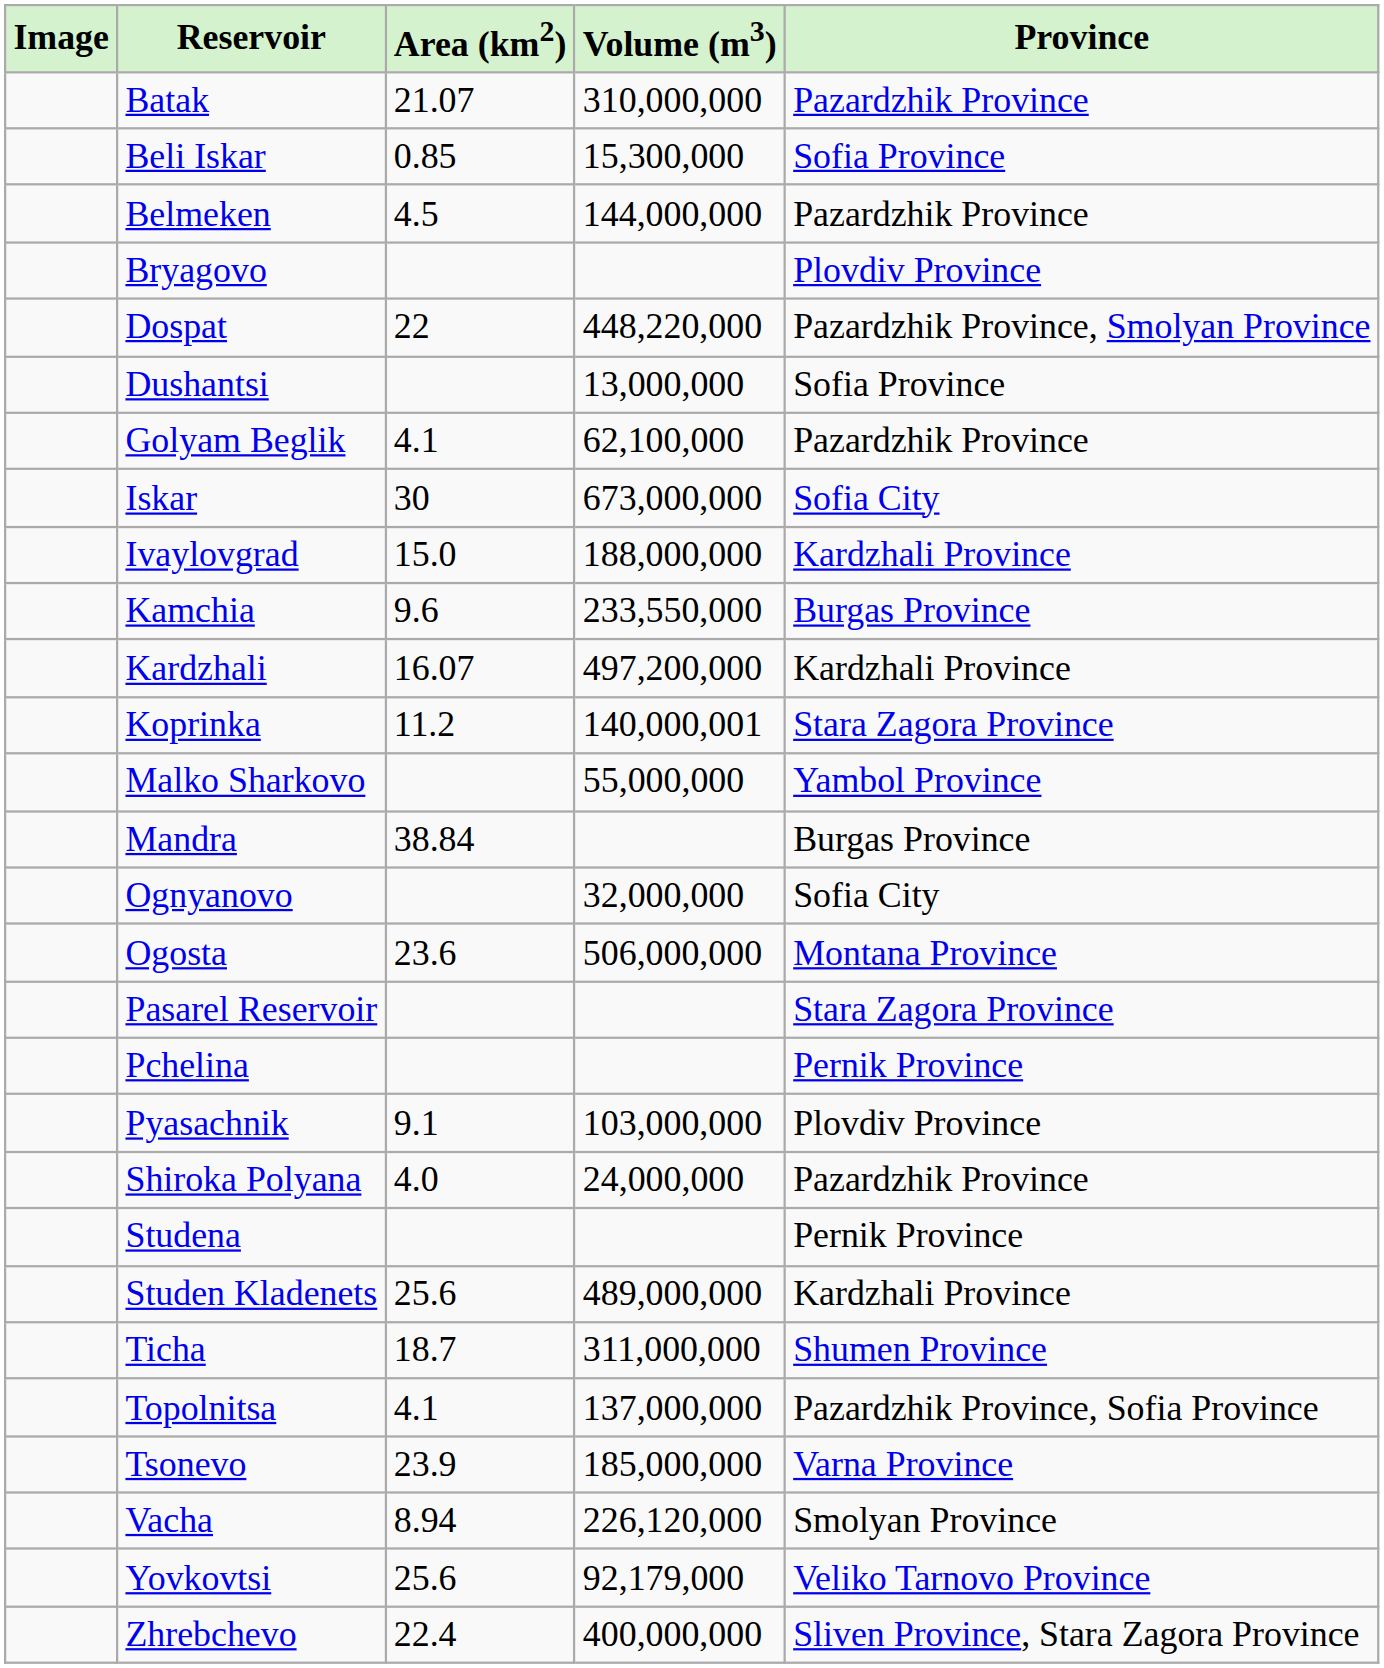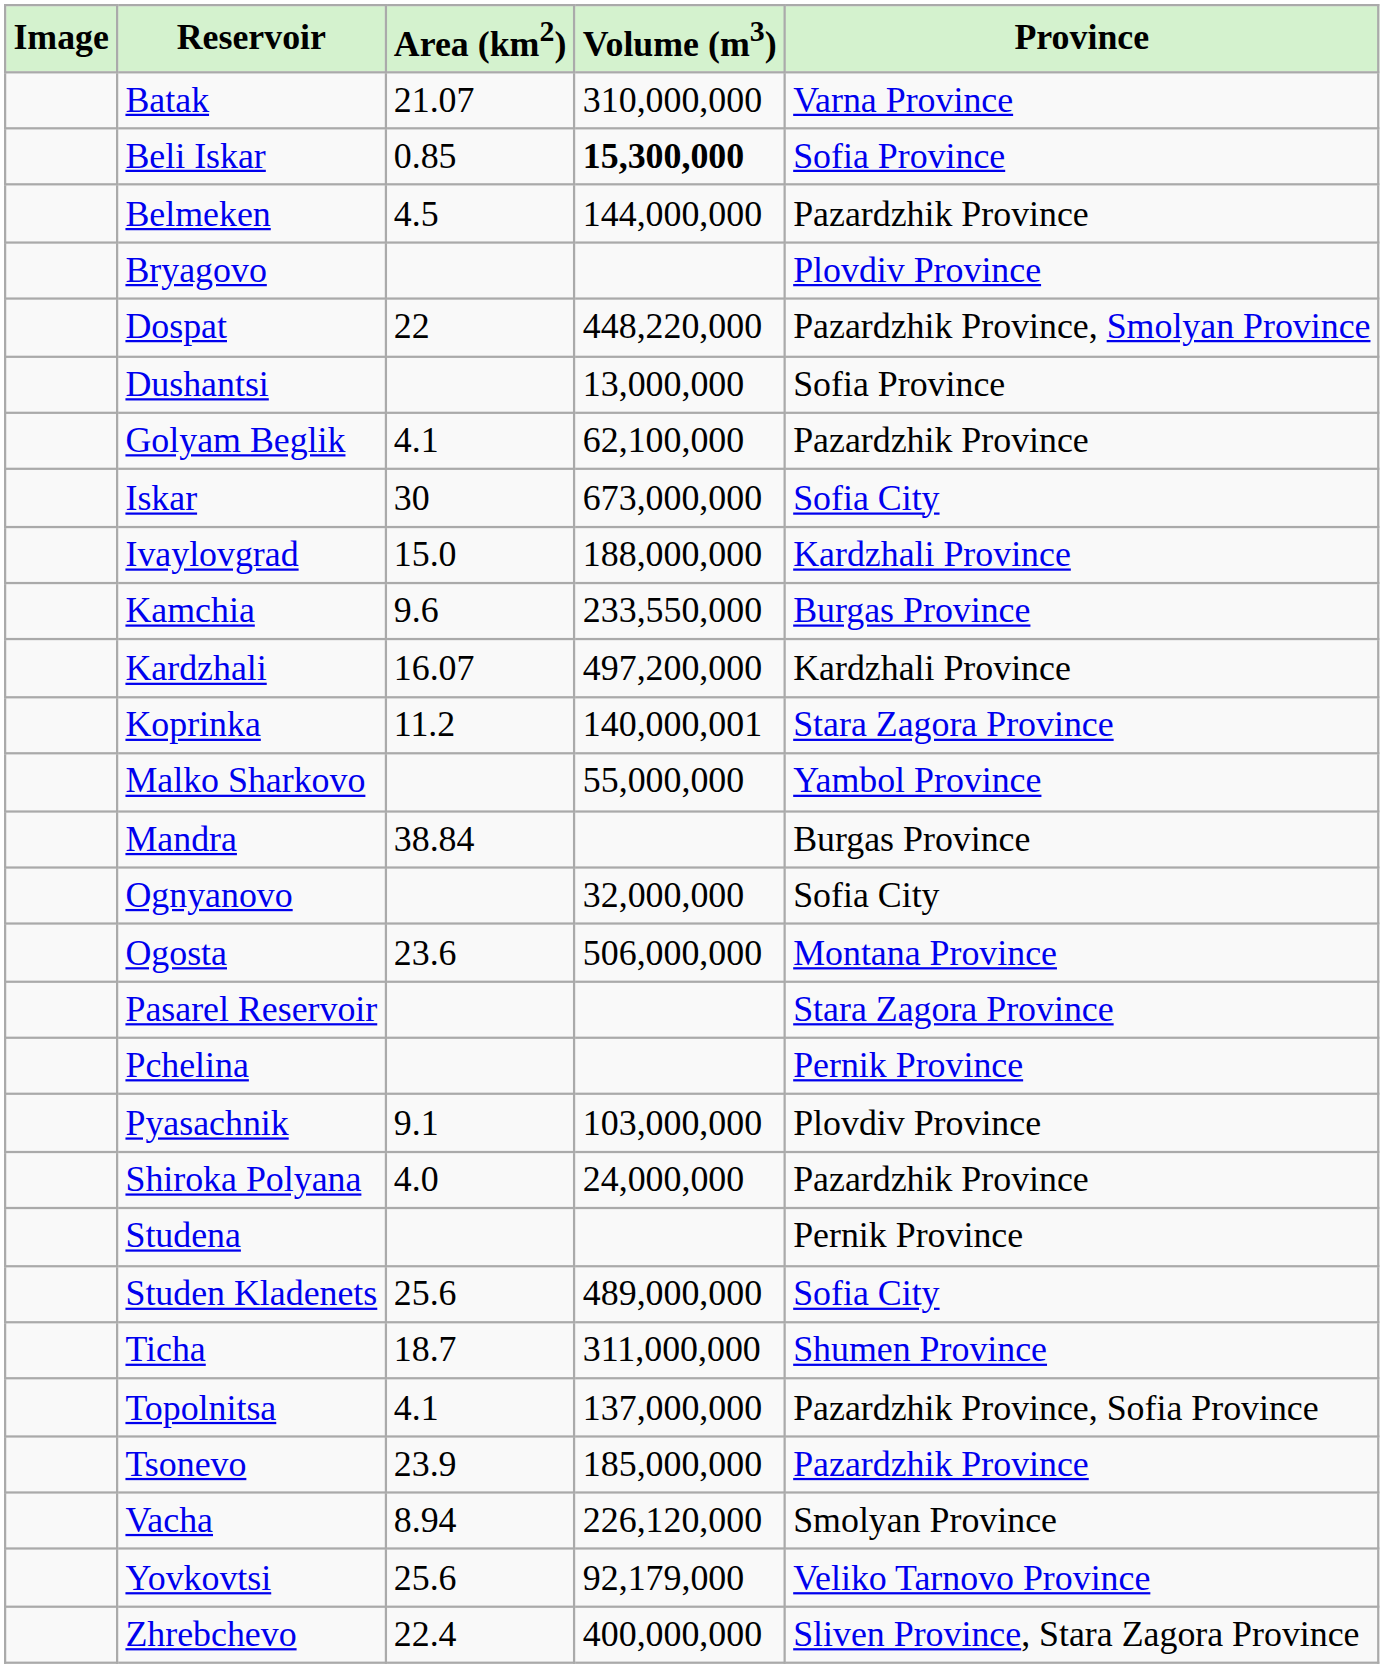 <table class="wikitable sortable zebra">
 <tr>
 <th style=background:#D4F2CE;><strong>Image</strong></th>
 <th style=background:#D4F2CE;><strong>Reservoir</strong></th>
 <th style=background:#D4F2CE;><strong>Area (km<sup>2</sup>)</strong></th>
 <th style=background:#D4F2CE;><strong>Volume (m<sup>3</sup>)</strong></th>
 <th style=background:#D4F2CE;><strong>Province</strong></th>
 </tr>
 <tr>
 <td></td>
 <td><a href='#'>Batak</a></td>
 <td>21.07</td>
 <td>310,000,000</td>
-<td><a href='#'>Pazardzhik Province</a></td>
+<td><a href='#'>Varna Province</a></td>
 </tr>
 <tr>
 <td></td>
 <td><a href='#'>Beli Iskar</a></td>
 <td>0.85</td>
-<td>15,300,000</td>
+<td><strong>15,300,000</strong></td>
 <td><a href='#'>Sofia Province</a></td>
 </tr>
 <tr>
 <td></td>
 <td><a href='#'>Belmeken</a></td>
 <td>4.5</td>
 <td>144,000,000</td>
 <td>Pazardzhik Province</td>
 </tr>
 <tr>
 <td></td>
 <td><a href='#'>Bryagovo</a></td>
 <td></td>
 <td></td>
 <td><a href='#'>Plovdiv Province</a></td>
 </tr>
 <tr>
 <td></td>
 <td><a href='#'>Dospat</a></td>
 <td>22</td>
 <td>448,220,000</td>
 <td>Pazardzhik Province, <a href='#'>Smolyan Province</a></td>
 </tr>
 <tr>
 <td></td>
 <td><a href='#'>Dushantsi</a></td>
 <td></td>
 <td>13,000,000</td>
 <td>Sofia Province</td>
 </tr>
 <tr>
 <td></td>
 <td><a href='#'>Golyam Beglik</a></td>
 <td>4.1</td>
 <td>62,100,000</td>
 <td>Pazardzhik Province</td>
 </tr>
 <tr>
 <td></td>
 <td><a href='#'>Iskar</a></td>
 <td>30</td>
 <td>673,000,000</td>
 <td><a href='#'>Sofia City</a></td>
 </tr>
 <tr>
 <td></td>
 <td><a href='#'>Ivaylovgrad</a></td>
 <td>15.0</td>
 <td>188,000,000</td>
 <td><a href='#'>Kardzhali Province</a></td>
 </tr>
 <tr>
 <td></td>
 <td><a href='#'>Kamchia</a></td>
 <td>9.6</td>
 <td>233,550,000</td>
 <td><a href='#'>Burgas Province</a></td>
 </tr>
 <tr>
 <td></td>
 <td><a href='#'>Kardzhali</a></td>
 <td>16.07</td>
 <td>497,200,000</td>
 <td>Kardzhali Province</td>
 </tr>
 <tr>
 <td></td>
 <td><a href='#'>Koprinka</a></td>
 <td>11.2</td>
 <td>140,000,001</td>
 <td><a href='#'>Stara Zagora Province</a></td>
 </tr>
 <tr>
 <td></td>
 <td><a href='#'>Malko Sharkovo</a></td>
 <td></td>
 <td>55,000,000</td>
 <td><a href='#'>Yambol Province</a></td>
 </tr>
 <tr>
 <td></td>
 <td><a href='#'>Mandra</a></td>
 <td>38.84</td>
 <td></td>
 <td>Burgas Province</td>
 </tr>
 <tr>
 <td></td>
 <td><a href='#'>Ognyanovo</a></td>
 <td></td>
 <td>32,000,000</td>
 <td>Sofia City</td>
 </tr>
 <tr>
 <td></td>
 <td><a href='#'>Ogosta</a></td>
 <td>23.6</td>
 <td>506,000,000</td>
 <td><a href='#'>Montana Province</a></td>
 </tr>
 <tr>
 <td></td>
 <td><a href='#'>Pasarel Reservoir</a></td>
 <td></td>
 <td></td>
 <td><a href='#'>Stara Zagora Province</a></td>
 </tr>
 <tr>
 <td></td>
 <td><a href='#'>Pchelina</a></td>
 <td></td>
 <td></td>
 <td><a href='#'>Pernik Province</a></td>
 </tr>
 <tr>
 <td></td>
 <td><a href='#'>Pyasachnik</a></td>
 <td>9.1</td>
 <td>103,000,000</td>
 <td>Plovdiv Province</td>
 </tr>
 <tr>
 <td></td>
 <td><a href='#'>Shiroka Polyana</a></td>
 <td>4.0</td>
 <td>24,000,000</td>
 <td>Pazardzhik Province</td>
 </tr>
 <tr>
 <td></td>
 <td><a href='#'>Studena</a></td>
 <td></td>
 <td></td>
 <td>Pernik Province</td>
 </tr>
 <tr>
 <td></td>
 <td><a href='#'>Studen Kladenets</a></td>
 <td>25.6</td>
 <td>489,000,000</td>
-<td>Kardzhali Province</td>
+<td><a href='#'>Sofia City</a></td>
 </tr>
 <tr>
 <td></td>
 <td><a href='#'>Ticha</a></td>
 <td>18.7</td>
 <td>311,000,000</td>
 <td><a href='#'>Shumen Province</a></td>
 </tr>
 <tr>
 <td></td>
 <td><a href='#'>Topolnitsa</a></td>
 <td>4.1</td>
 <td>137,000,000</td>
 <td>Pazardzhik Province, Sofia Province</td>
 </tr>
 <tr>
 <td></td>
 <td><a href='#'>Tsonevo</a></td>
 <td>23.9</td>
 <td>185,000,000</td>
-<td><a href='#'>Varna Province</a></td>
+<td><a href='#'>Pazardzhik Province</a></td>
 </tr>
 <tr>
 <td></td>
 <td><a href='#'>Vacha</a></td>
 <td>8.94</td>
 <td>226,120,000</td>
 <td>Smolyan Province</td>
 </tr>
 <tr>
 <td></td>
 <td><a href='#'>Yovkovtsi</a></td>
 <td>25.6</td>
 <td>92,179,000</td>
 <td><a href='#'>Veliko Tarnovo Province</a></td>
 </tr>
 <tr>
 <td></td>
 <td><a href='#'>Zhrebchevo</a></td>
 <td>22.4</td>
 <td>400,000,000</td>
 <td><a href='#'>Sliven Province</a>, Stara Zagora Province</td>
 </tr>
 </table>
